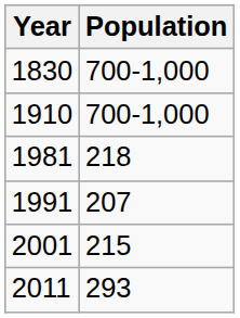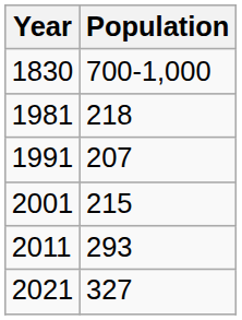 <table class=wikitable>
 <tr>
 <th>Year</th>
 <th>Population</th>
 </tr>
 <tr>
 <td>1830</td>
-<td>700-1,000</td>
-</tr>
-<tr>
-<td>1910</td>
 <td>700-1,000</td>
 </tr>
 <tr>
 <td>1981</td>
 <td>218</td>
 </tr>
 <tr>
 <td>1991</td>
 <td>207</td>
 </tr>
 <tr>
 <td>2001</td>
 <td>215</td>
 </tr>
 <tr>
 <td>2011</td>
 <td>293</td>
 </tr>
+<tr>
+<td>2021</td>
+<td>327</td>
+</tr>
 </table>
